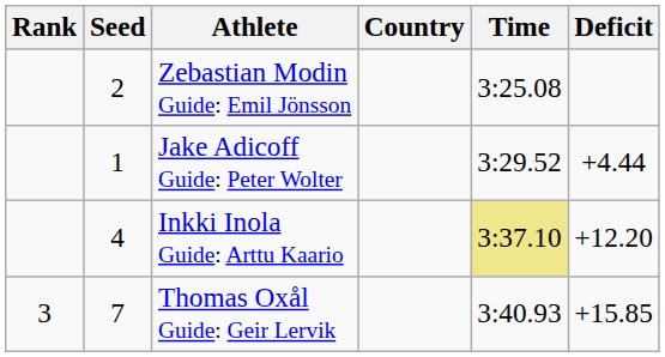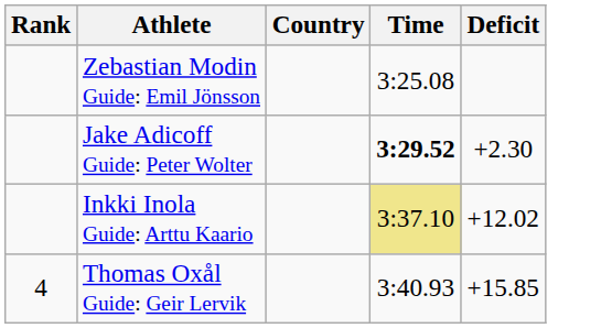 <table class="wikitable sortable" style="text-align:center">
 <tr>
 <th>Rank</th>
-<th>Seed</th>
 <th>Athlete</th>
 <th>Country</th>
 <th>Time</th>
 <th>Deficit</th>
 </tr>
 <tr>
 <td></td>
-<td>2</td>
 <td align=left><a href='#'>Zebastian Modin</a><br><small><a href='#'>Guide</a>: <a href='#'>Emil Jönsson</a></small></td>
 <td align=left></td>
 <td>3:25.08</td>
 <td></td>
 </tr>
 <tr>
 <td></td>
-<td>1</td>
 <td align=left><a href='#'>Jake Adicoff</a><br><small><a href='#'>Guide</a>: <a href='#'>Peter Wolter</a></small></td>
 <td align=left></td>
-<td>3:29.52</td>
-<td>+4.44</td>
+<td><strong>3:29.52</strong></td>
+<td>+2.30</td>
 </tr>
 <tr>
 <td></td>
-<td>4</td>
 <td align=left><a href='#'>Inkki Inola</a><br><small><a href='#'>Guide</a>: <a href='#'>Arttu Kaario</a></small></td>
 <td align=left></td>
 <td style="background: khaki;">3:37.10</td>
-<td>+12.20</td>
+<td>+12.02</td>
 </tr>
 <tr>
-<td>3</td>
-<td>7</td>
+<td>4</td>
 <td align=left><a href='#'>Thomas Oxål</a><br><small><a href='#'>Guide</a>: <a href='#'>Geir Lervik</a></small></td>
 <td align=left></td>
 <td>3:40.93</td>
 <td>+15.85</td>
 </tr>
 </table>
